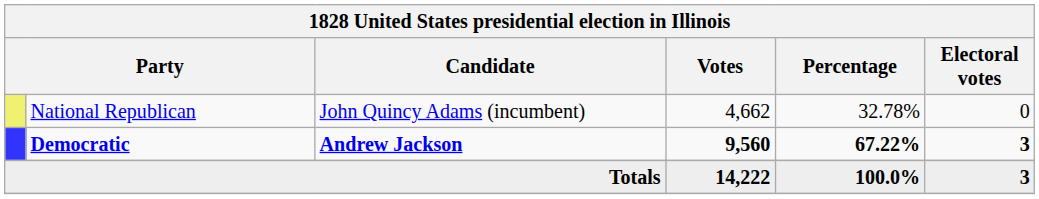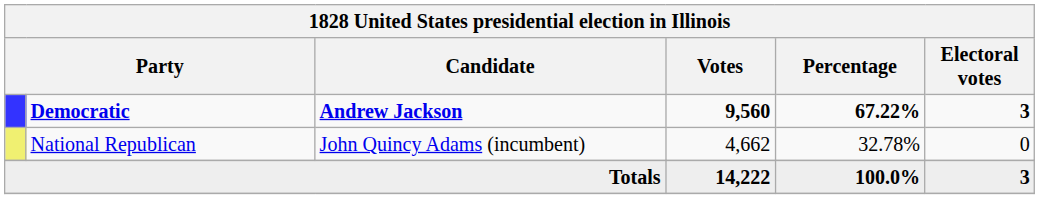 <table class="wikitable" style="font-size: 95%;">
 <tr>
 <th colspan="6">1828 United States presidential election in Illinois</th>
 </tr>
 <tr>
 <th colspan="2" style="width: 15em">Party</th>
 <th style="width: 17em">Candidate</th>
 <th style="width: 5em">Votes</th>
 <th style="width: 7em">Percentage</th>
 <th style="width: 5em">Electoral votes</th>
 </tr>
 <tr>
+<th style="background-color:#3333FF; width: 3px"></th>
+<td style="width: 130px"><strong><a href='#'>Democratic</a></strong></td>
+<td><strong><a href='#'>Andrew Jackson</a></strong></td>
+<td align="right"><strong>9,560</strong></td>
+<td align="right"><strong>67.22%</strong></td>
+<td align="right"><strong>3</strong></td>
+</tr>
+<tr>
 <th style="background-color:#F0F071; width: 3px"></th>
 <td style="width: 130px"><a href='#'>National Republican</a></td>
 <td><a href='#'>John Quincy Adams</a> (incumbent)</td>
 <td align="right">4,662</td>
 <td align="right">32.78%</td>
 <td align="right">0</td>
-</tr>
-<tr>
-<th style="background-color:#3333FF; width: 3px"></th>
-<td style="width: 130px"><strong><a href='#'>Democratic</a></strong></td>
-<td><strong><a href='#'>Andrew Jackson</a></strong></td>
-<td align="right"><strong>9,560</strong></td>
-<td align="right"><strong>67.22%</strong></td>
-<td align="right"><strong>3</strong></td>
 </tr>
 <tr>
 </tr>
 <tr bgcolor="#EEEEEE">
 <td colspan="3" align="right"><strong>Totals</strong></td>
 <td align="right"><strong>14,222</strong></td>
 <td align="right"><strong>100.0%</strong></td>
 <td align="right"><strong>3</strong></td>
 </tr>
 <tr>
 </tr>
 </table>
